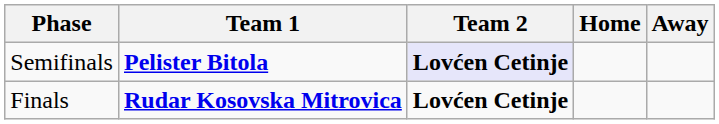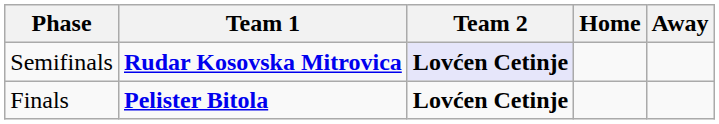 <table class="wikitable">
 <tr>
 <th>Phase</th>
 <th>Team 1</th>
 <th>Team 2</th>
 <th>Home</th>
 <th>Away</th>
 </tr>
 <tr>
 <td>Semifinals</td>
-<td><strong><a href='#'>Pelister Bitola</a></strong></td>
+<td><strong><a href='#'>Rudar Kosovska Mitrovica</a></strong></td>
 <td style="background: lavender;"><strong>Lovćen Cetinje</strong></td>
 <td></td>
 <td></td>
 </tr>
 <tr>
 <td>Finals</td>
-<td><strong><a href='#'>Rudar Kosovska Mitrovica</a></strong></td>
+<td><strong><a href='#'>Pelister Bitola</a></strong></td>
 <td><strong>Lovćen Cetinje</strong></td>
 <td></td>
 <td></td>
 </tr>
 </table>
